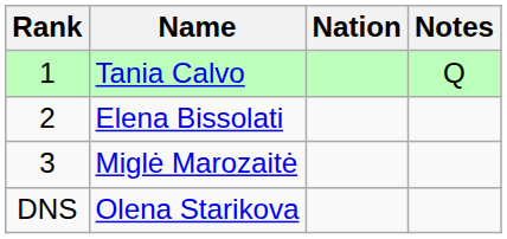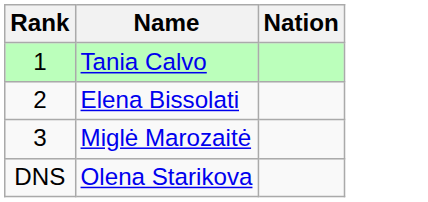 <table class="wikitable sortable" style="text-align:center">
 <tr>
 <th>Rank</th>
 <th>Name</th>
 <th>Nation</th>
-<th>Notes</th>
 </tr>
 <tr bgcolor=bbffbb>
 <td>1</td>
 <td align=left><a href='#'>Tania Calvo</a></td>
 <td align=left></td>
-<td>Q</td>
 </tr>
 <tr>
 <td>2</td>
 <td align=left><a href='#'>Elena Bissolati</a></td>
 <td align=left></td>
-<td></td>
 </tr>
 <tr>
 <td>3</td>
 <td align=left><a href='#'>Miglė Marozaitė</a></td>
 <td align=left></td>
-<td></td>
 </tr>
 <tr>
 <td>DNS</td>
 <td align=left><a href='#'>Olena Starikova</a></td>
 <td align=left></td>
-<td></td>
 </tr>
 </table>
